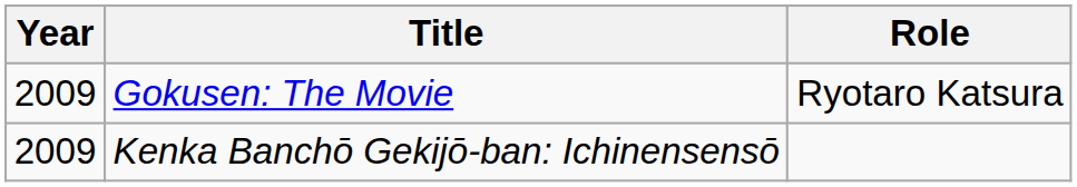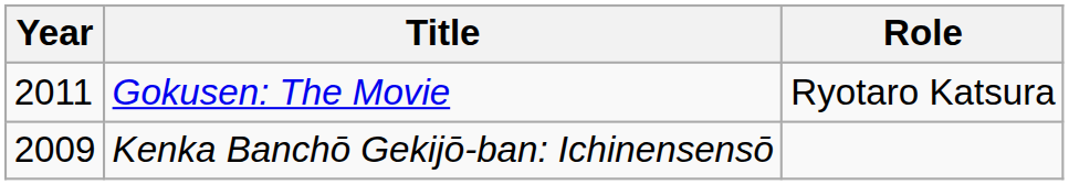 <table class="wikitable">
 <tr>
 <th>Year</th>
 <th>Title</th>
 <th>Role</th>
 </tr>
 <tr>
-<td>2009</td>
+<td>2011</td>
 <td><em><a href='#'>Gokusen: The Movie</a></em></td>
 <td>Ryotaro Katsura</td>
 </tr>
 <tr>
 <td>2009</td>
 <td><em>Kenka Banchō Gekijō-ban: Ichinensensō</em></td>
 <td></td>
 </tr>
 </table>
